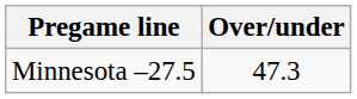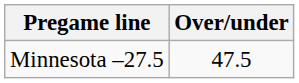 <table class="wikitable">
 <tr align="center">
 <th style=>Pregame line</th>
 <th style=>Over/under</th>
 </tr>
 <tr align="center">
 <td>Minnesota  –27.5</td>
-<td>47.3</td>
+<td>47.5</td>
 </tr>
 </table>
